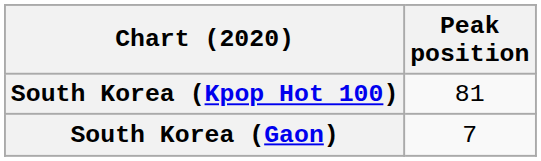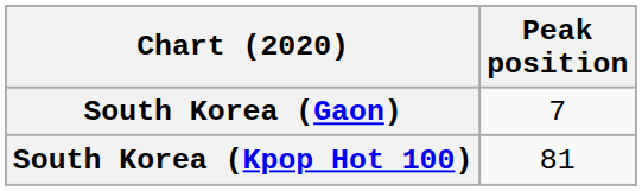 <table class="wikitable plainrowheaders" style="text-align:center">
 <tr>
 <th>Chart (2020)</th>
 <th>Peak<br>position</th>
 </tr>
 <tr>
+<th scope="row">South Korea (<a href='#'>Gaon</a>)</th>
+<td>7</td>
+</tr>
+<tr>
 <th scope="row">South Korea (<a href='#'>Kpop Hot 100</a>)</th>
 <td>81</td>
 </tr>
-<tr>
-<th scope="row">South Korea (<a href='#'>Gaon</a>)</th>
-<td>7</td>
-</tr>
 </table>
